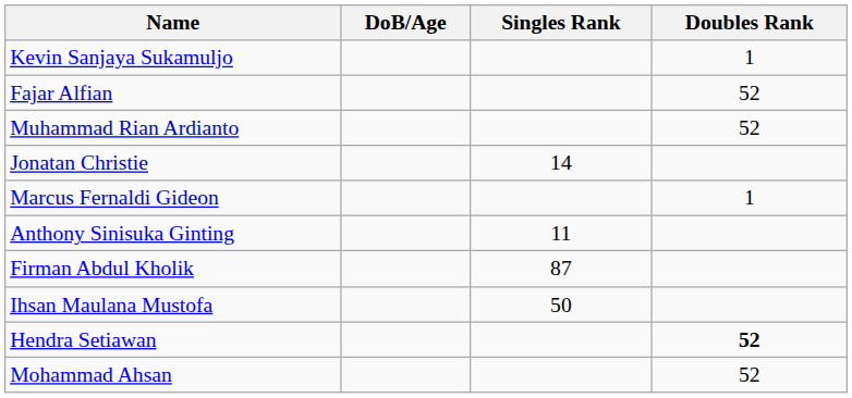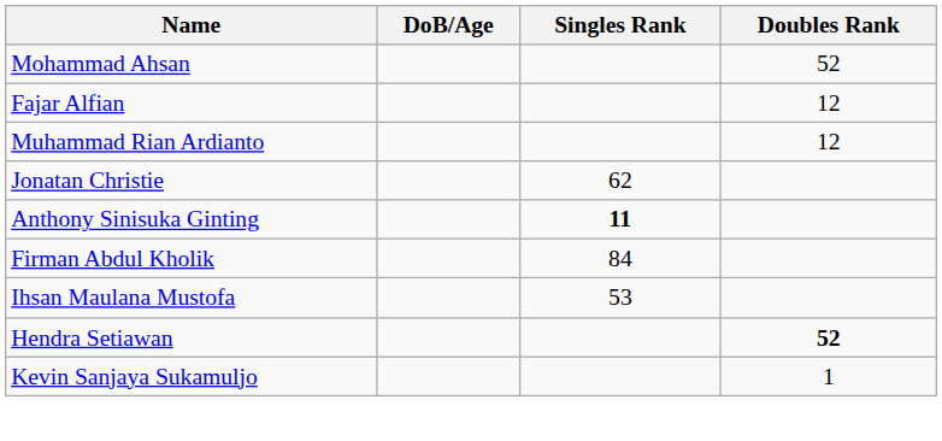 <table class="wikitable"  style="width:600px; font-size:95%;">
 <tr>
 <th align="left">Name</th>
 <th align="left">DoB/Age</th>
 <th align="left">Singles Rank</th>
 <th align="left">Doubles Rank</th>
 </tr>
 <tr>
-<td><a href='#'>Kevin Sanjaya Sukamuljo</a></td>
+<td><a href='#'>Mohammad Ahsan</a></td>
 <td></td>
 <td align="center"></td>
-<td align="center">1</td>
+<td align="center">52</td>
 </tr>
 <tr>
 <td><a href='#'>Fajar Alfian</a></td>
 <td></td>
 <td align="center"></td>
-<td align="center">52</td>
+<td align="center">12</td>
 </tr>
 <tr>
 <td><a href='#'>Muhammad Rian Ardianto</a></td>
 <td></td>
 <td align="center"></td>
-<td align="center">52</td>
+<td align="center">12</td>
 </tr>
 <tr>
 <td><a href='#'>Jonatan Christie</a></td>
 <td></td>
-<td align="center">14</td>
+<td align="center">62</td>
 <td align="center"></td>
-</tr>
-<tr>
-<td><a href='#'>Marcus Fernaldi Gideon</a></td>
-<td></td>
-<td align="center"></td>
-<td align="center">1</td>
 </tr>
 <tr>
 <td><a href='#'>Anthony Sinisuka Ginting</a></td>
 <td></td>
-<td align="center">11</td>
+<td align="center"><strong>11</strong></td>
 <td align="center"></td>
 </tr>
 <tr>
 <td><a href='#'>Firman Abdul Kholik</a></td>
 <td></td>
-<td align="center">87</td>
+<td align="center">84</td>
 <td align="center"></td>
 </tr>
 <tr>
 <td><a href='#'>Ihsan Maulana Mustofa</a></td>
 <td></td>
-<td align="center">50</td>
+<td align="center">53</td>
 <td align="center"></td>
 </tr>
 <tr>
 <td><a href='#'>Hendra Setiawan</a></td>
 <td></td>
 <td align="center"></td>
 <td align="center"><strong>52</strong></td>
 </tr>
 <tr>
-<td><a href='#'>Mohammad Ahsan</a></td>
+<td><a href='#'>Kevin Sanjaya Sukamuljo</a></td>
 <td></td>
 <td align="center"></td>
-<td align="center">52</td>
+<td align="center">1</td>
 </tr>
 </table>
